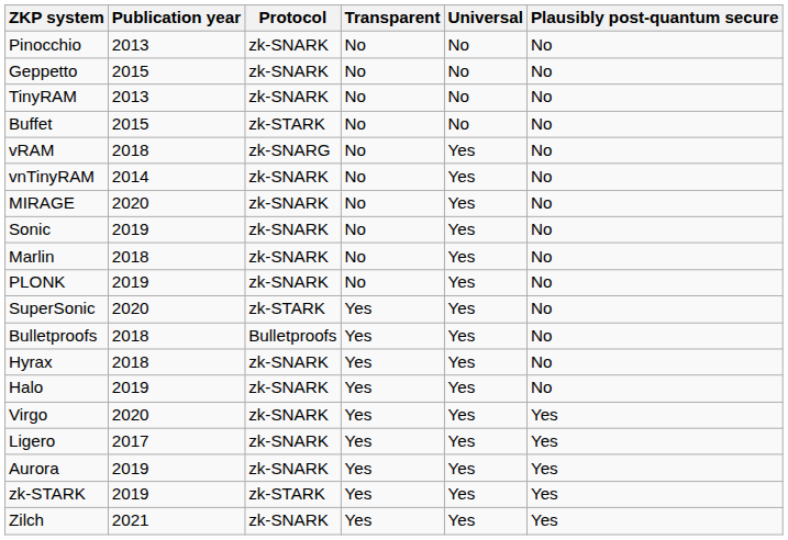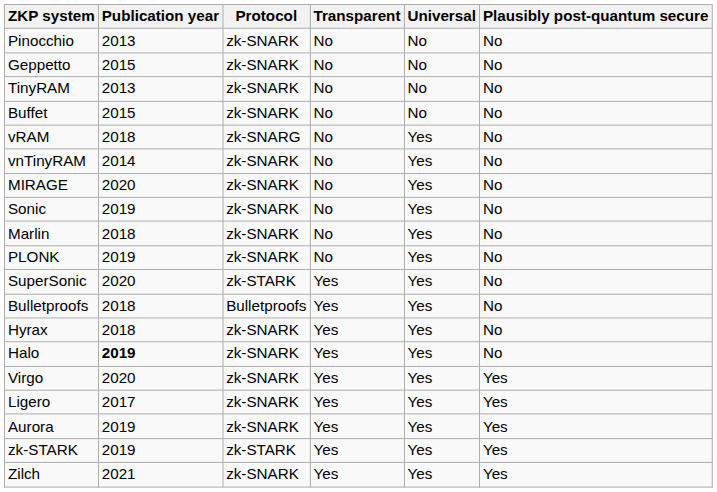 <table class="wikitable">
 <tr>
 <th>ZKP system</th>
 <th>Publication year</th>
 <th>Protocol</th>
 <th>Transparent</th>
 <th>Universal</th>
 <th>Plausibly post-quantum secure</th>
 </tr>
 <tr>
 <td>Pinocchio</td>
 <td>2013</td>
 <td>zk-SNARK</td>
 <td>No</td>
 <td>No</td>
 <td>No</td>
 </tr>
 <tr>
 <td>Geppetto</td>
 <td>2015</td>
 <td>zk-SNARK</td>
 <td>No</td>
 <td>No</td>
 <td>No</td>
 </tr>
 <tr>
 <td>TinyRAM</td>
 <td>2013</td>
 <td>zk-SNARK</td>
 <td>No</td>
 <td>No</td>
 <td>No</td>
 </tr>
 <tr>
 <td>Buffet</td>
 <td>2015</td>
-<td>zk-STARK</td>
+<td>zk-SNARK</td>
 <td>No</td>
 <td>No</td>
 <td>No</td>
 </tr>
 <tr>
 <td>vRAM</td>
 <td>2018</td>
 <td>zk-SNARG</td>
 <td>No</td>
 <td>Yes</td>
 <td>No</td>
 </tr>
 <tr>
 <td>vnTinyRAM</td>
 <td>2014</td>
 <td>zk-SNARK</td>
 <td>No</td>
 <td>Yes</td>
 <td>No</td>
 </tr>
 <tr>
 <td>MIRAGE</td>
 <td>2020</td>
 <td>zk-SNARK</td>
 <td>No</td>
 <td>Yes</td>
 <td>No</td>
 </tr>
 <tr>
 <td>Sonic</td>
 <td>2019</td>
 <td>zk-SNARK</td>
 <td>No</td>
 <td>Yes</td>
 <td>No</td>
 </tr>
 <tr>
 <td>Marlin</td>
 <td>2018</td>
 <td>zk-SNARK</td>
 <td>No</td>
 <td>Yes</td>
 <td>No</td>
 </tr>
 <tr>
 <td>PLONK</td>
 <td>2019</td>
 <td>zk-SNARK</td>
 <td>No</td>
 <td>Yes</td>
 <td>No</td>
 </tr>
 <tr>
 <td>SuperSonic</td>
 <td>2020</td>
 <td>zk-STARK</td>
 <td>Yes</td>
 <td>Yes</td>
 <td>No</td>
 </tr>
 <tr>
 <td>Bulletproofs</td>
 <td>2018</td>
 <td>Bulletproofs</td>
 <td>Yes</td>
 <td>Yes</td>
 <td>No</td>
 </tr>
 <tr>
 <td>Hyrax</td>
 <td>2018</td>
 <td>zk-SNARK</td>
 <td>Yes</td>
 <td>Yes</td>
 <td>No</td>
 </tr>
 <tr>
 <td>Halo</td>
-<td>2019</td>
+<td><strong>2019</strong></td>
 <td>zk-SNARK</td>
 <td>Yes</td>
 <td>Yes</td>
 <td>No</td>
 </tr>
 <tr>
 <td>Virgo</td>
 <td>2020</td>
 <td>zk-SNARK</td>
 <td>Yes</td>
 <td>Yes</td>
 <td>Yes</td>
 </tr>
 <tr>
 <td>Ligero</td>
 <td>2017</td>
 <td>zk-SNARK</td>
 <td>Yes</td>
 <td>Yes</td>
 <td>Yes</td>
 </tr>
 <tr>
 <td>Aurora</td>
 <td>2019</td>
 <td>zk-SNARK</td>
 <td>Yes</td>
 <td>Yes</td>
 <td>Yes</td>
 </tr>
 <tr>
 <td>zk-STARK</td>
 <td>2019</td>
 <td>zk-STARK</td>
 <td>Yes</td>
 <td>Yes</td>
 <td>Yes</td>
 </tr>
 <tr>
 <td>Zilch</td>
 <td>2021</td>
 <td>zk-SNARK</td>
 <td>Yes</td>
 <td>Yes</td>
 <td>Yes</td>
 </tr>
 </table>
